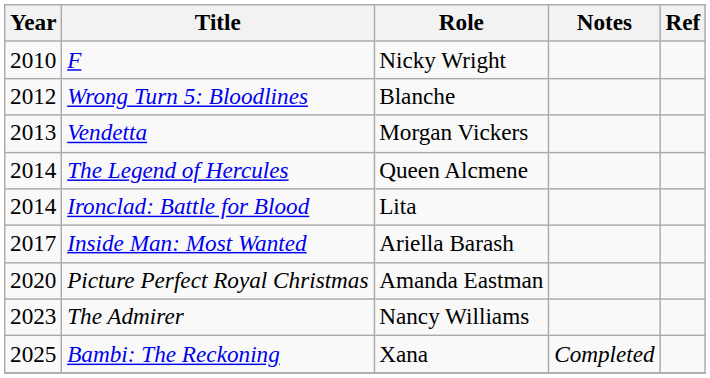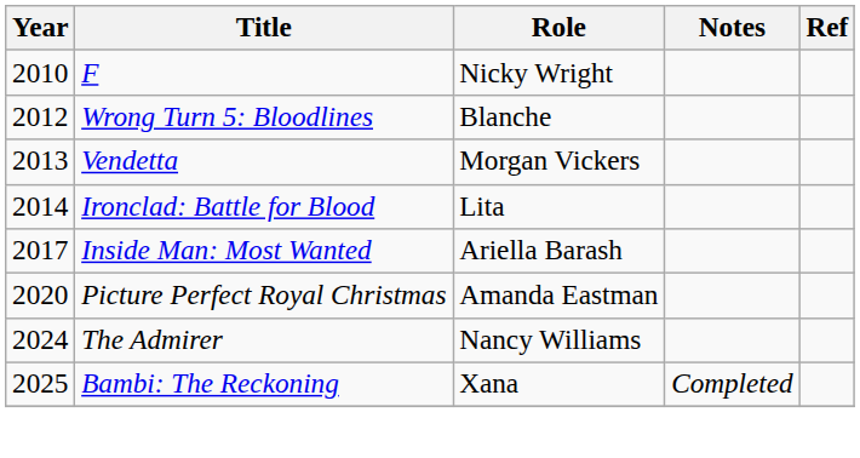 <table class="wikitable sortable">
 <tr>
 <th>Year</th>
 <th>Title</th>
 <th>Role</th>
 <th class="unsortable">Notes</th>
 <th>Ref</th>
 </tr>
 <tr>
 <td>2010</td>
 <td><em><a href='#'>F</a></em></td>
 <td>Nicky Wright</td>
 <td></td>
 <td></td>
 </tr>
 <tr>
 <td>2012</td>
 <td><em><a href='#'>Wrong Turn 5: Bloodlines</a></em></td>
 <td>Blanche</td>
 <td></td>
 <td></td>
 </tr>
 <tr>
 <td>2013</td>
 <td><em><a href='#'>Vendetta</a></em></td>
 <td>Morgan Vickers</td>
 <td></td>
 <td></td>
 </tr>
 <tr>
 <td>2014</td>
-<td><em><a href='#'>The Legend of Hercules</a></em></td>
-<td>Queen Alcmene</td>
-<td></td>
-<td></td>
-</tr>
-<tr>
-<td>2014</td>
 <td><em><a href='#'>Ironclad: Battle for Blood</a></em></td>
 <td>Lita</td>
 <td></td>
 <td></td>
 </tr>
 <tr>
 <td>2017</td>
 <td><em><a href='#'>Inside Man: Most Wanted</a></em></td>
 <td>Ariella Barash</td>
 <td></td>
 <td></td>
 </tr>
 <tr>
 <td>2020</td>
 <td><em>Picture Perfect Royal Christmas</em></td>
 <td>Amanda Eastman</td>
 <td></td>
 <td></td>
 </tr>
 <tr>
-<td>2023</td>
+<td>2024</td>
 <td><em>The Admirer</em></td>
 <td>Nancy Williams</td>
 <td></td>
 <td></td>
 </tr>
 <tr>
 <td>2025</td>
 <td><em><a href='#'>Bambi: The Reckoning</a></em></td>
 <td>Xana</td>
 <td><em>Completed</em></td>
 <td></td>
 </tr>
 <tr>
 </tr>
 </table>
